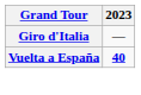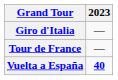 <table class="wikitable plainrowheaders">
 <tr>
 <th scope="col"><a href='#'>Grand Tour</a></th>
 <th scope="col">2023</th>
 </tr>
 <tr style="text-align:center;">
 <th scope="row"> <a href='#'>Giro d'Italia</a></th>
 <td>—</td>
 </tr>
 <tr style="text-align:center;">
+<th scope="row"> <a href='#'>Tour de France</a></th>
+<td>—</td>
+</tr>
+<tr style="text-align:center;">
 <th scope="row"> <a href='#'>Vuelta a España</a></th>
 <td><strong><a href='#'>40</a></strong></td>
 </tr>
 </table>
